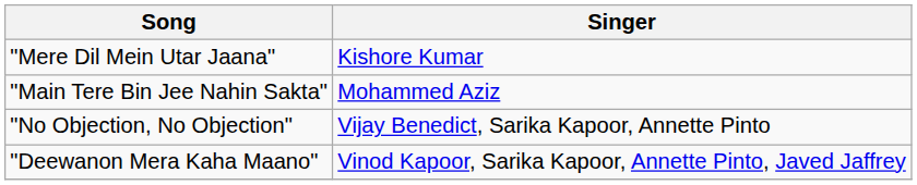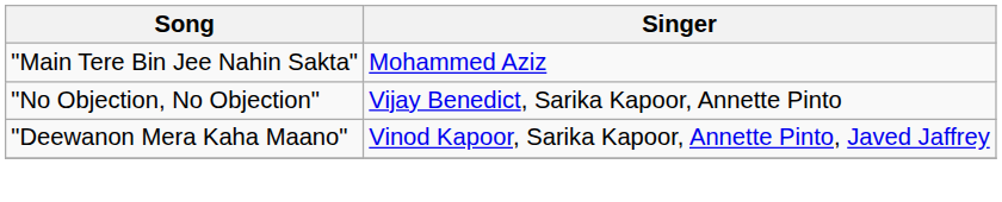 <table class="wikitable">
 <tr>
 <th>Song</th>
 <th>Singer</th>
-</tr>
-<tr>
-<td>"Mere Dil Mein Utar Jaana"</td>
-<td><a href='#'>Kishore Kumar</a></td>
 </tr>
 <tr>
 <td>"Main Tere Bin Jee Nahin Sakta"</td>
 <td><a href='#'>Mohammed Aziz</a></td>
 </tr>
 <tr>
 <td>"No Objection, No Objection"</td>
 <td><a href='#'>Vijay Benedict</a>, Sarika Kapoor, Annette Pinto</td>
 </tr>
 <tr>
 <td>"Deewanon Mera Kaha Maano"</td>
 <td><a href='#'>Vinod Kapoor</a>, Sarika Kapoor, <a href='#'>Annette Pinto</a>, <a href='#'>Javed Jaffrey</a></td>
 </tr>
 <tr>
 </tr>
 </table>
